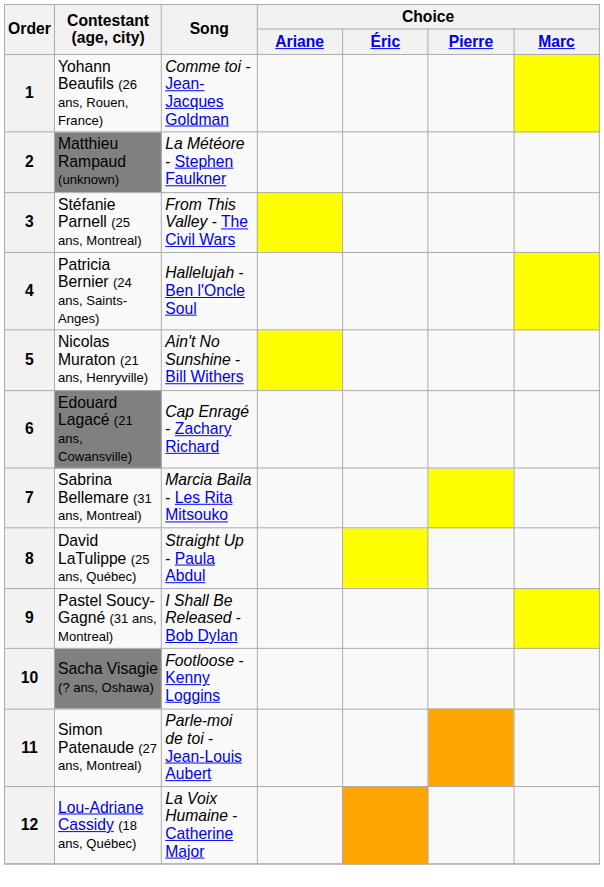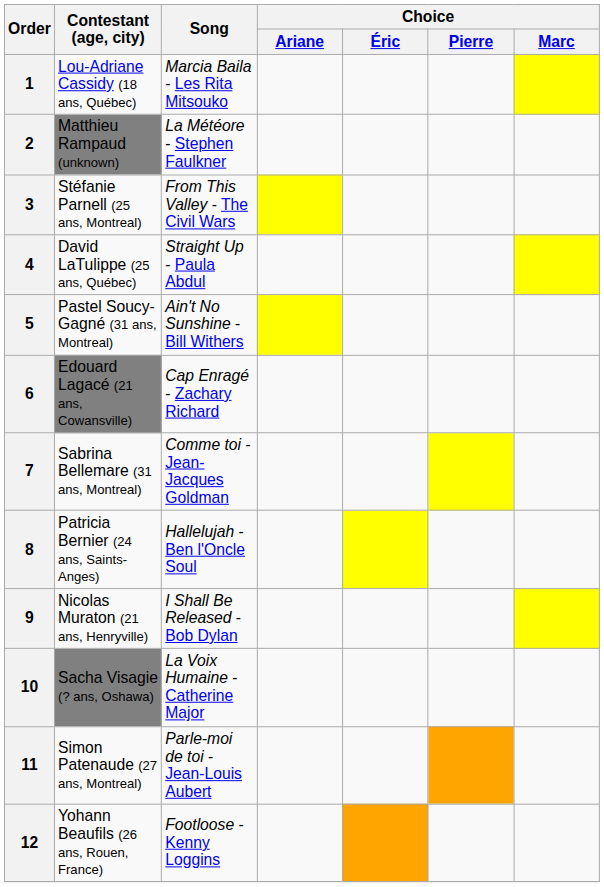 <table class="wikitable plainrowheaders" width:90%;">
 <tr>
 <th scope="col" rowspan="2">Order</th>
 <th scope="col" rowspan="2">Contestant (age, city)</th>
 <th scope="col" rowspan="2">Song</th>
 <th colspan="4">Choice</th>
 </tr>
 <tr>
 <th style="width:5em;"><a href='#'>Ariane</a></th>
 <th style="width:5em;"><a href='#'>Éric</a></th>
 <th style="width:5em;"><a href='#'>Pierre</a></th>
 <th style="width:5em;"><a href='#'>Marc</a></th>
 </tr>
 <tr>
 <th>1</th>
-<td>Yohann Beaufils <small>(26 ans, Rouen, France)</small></td>
-<td><em>Comme toi</em> - <a href='#'>Jean-Jacques Goldman</a></td>
+<td><a href='#'>Lou-Adriane Cassidy</a> <small>(18 ans, Québec)</small></td>
+<td><em>Marcia Baila</em> - <a href='#'>Les Rita Mitsouko</a></td>
 <td style="background:;text-align:center;"></td>
 <td style="background:;text-align:center;"></td>
 <td style="background:;text-align:center;"></td>
 <td style="background:yellow;text-align:center;"></td>
 </tr>
 <tr>
 <th>2</th>
 <td bgcolor="gray">Matthieu Rampaud <small>(unknown)</small></td>
 <td><em>La Météore</em> - <a href='#'>Stephen Faulkner</a></td>
 <td></td>
 <td></td>
 <td></td>
 <td></td>
 </tr>
 <tr>
 <th>3</th>
 <td>Stéfanie Parnell <small>(25 ans, Montreal)</small></td>
 <td><em>From This Valley</em> - <a href='#'>The Civil Wars</a></td>
 <td style="background:yellow;text-align:center;"></td>
 <td style="background:;text-align:center;"></td>
 <td></td>
 <td></td>
 </tr>
 <tr>
 <th>4</th>
-<td>Patricia Bernier <small>(24 ans, Saints-Anges)</small></td>
-<td><em>Hallelujah</em> - <a href='#'>Ben l'Oncle Soul</a></td>
+<td>David LaTulippe <small>(25 ans, Québec)</small></td>
+<td><em>Straight Up</em> - <a href='#'>Paula Abdul</a></td>
 <td style="background:;text-align:center;"></td>
 <td style="background:;text-align:center;"></td>
 <td style="background:;text-align:center;"></td>
 <td style="background:yellow;text-align:center;"></td>
 </tr>
 <tr>
 <th>5</th>
-<td>Nicolas Muraton <small>(21 ans, Henryville)</small></td>
+<td>Pastel Soucy-Gagné <small>(31 ans, Montreal)</small></td>
 <td><em>Ain't No Sunshine</em> - <a href='#'>Bill Withers</a></td>
 <td style="background:yellow;text-align:center;"></td>
 <td style="background:;text-align:center;"></td>
 <td style="background:;text-align:center;"></td>
 <td></td>
 </tr>
 <tr>
 <th>6</th>
 <td bgcolor="gray">Edouard Lagacé <small>(21 ans, Cowansville)</small></td>
 <td><em>Cap Enragé</em> - <a href='#'>Zachary Richard</a></td>
 <td></td>
 <td></td>
 <td></td>
 <td></td>
 </tr>
 <tr>
 <th>7</th>
 <td>Sabrina Bellemare <small>(31 ans, Montreal)</small></td>
-<td><em>Marcia Baila</em> - <a href='#'>Les Rita Mitsouko</a></td>
+<td><em>Comme toi</em> - <a href='#'>Jean-Jacques Goldman</a></td>
 <td></td>
 <td style="background:;text-align:center;"></td>
 <td style="background:yellow;text-align:center;"></td>
 <td></td>
 </tr>
 <tr>
 <th>8</th>
-<td>David LaTulippe <small>(25 ans, Québec)</small></td>
-<td><em>Straight Up</em> - <a href='#'>Paula Abdul</a></td>
+<td>Patricia Bernier <small>(24 ans, Saints-Anges)</small></td>
+<td><em>Hallelujah</em> - <a href='#'>Ben l'Oncle Soul</a></td>
 <td></td>
 <td style="background:yellow;text-align:center;"></td>
 <td style="background:;text-align:center;"></td>
 <td style="background:;text-align:center;"></td>
 </tr>
 <tr>
 <th>9</th>
-<td>Pastel Soucy-Gagné <small>(31 ans, Montreal)</small></td>
+<td>Nicolas Muraton <small>(21 ans, Henryville)</small></td>
 <td><em>I Shall Be Released</em> - <a href='#'>Bob Dylan</a></td>
 <td></td>
 <td style="background:;text-align:center;"></td>
 <td style="background:;text-align:center;"></td>
 <td style="background:yellow;text-align:center;"></td>
 </tr>
 <tr>
 <th>10</th>
 <td bgcolor="gray">Sacha Visagie <small>(? ans, Oshawa)</small></td>
-<td><em>Footloose</em> - <a href='#'>Kenny Loggins</a></td>
+<td><em>La Voix Humaine</em> - <a href='#'>Catherine Major</a></td>
 <td></td>
 <td></td>
 <td></td>
 <td></td>
 </tr>
 <tr>
 <th>11</th>
 <td>Simon Patenaude <small>(27 ans, Montreal)</small></td>
 <td><em>Parle-moi de toi</em> - <a href='#'>Jean-Louis Aubert</a></td>
 <td></td>
 <td></td>
 <td style="background:orange;text-align:center;"></td>
 <td></td>
 </tr>
 <tr>
 <th>12</th>
-<td><a href='#'>Lou-Adriane Cassidy</a> <small>(18 ans, Québec)</small></td>
-<td><em>La Voix Humaine</em> - <a href='#'>Catherine Major</a></td>
+<td>Yohann Beaufils <small>(26 ans, Rouen, France)</small></td>
+<td><em>Footloose</em> - <a href='#'>Kenny Loggins</a></td>
 <td></td>
 <td style="background:orange;text-align:center;"></td>
 <td></td>
 <td></td>
 </tr>
 <tr>
 </tr>
 </table>
